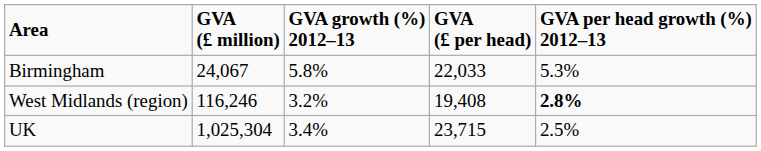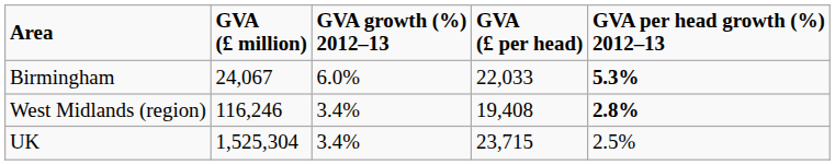 <table class="wikitable">
 <tr>
 <td><strong>Area</strong></td>
 <td><strong>GVA <br>(£ million)</strong></td>
 <td><strong>GVA growth (%) <br>2012–13</strong></td>
 <td><strong>GVA <br>(£ per head)</strong></td>
 <td><strong>GVA per head growth (%)<br>2012–13</strong></td>
 </tr>
 <tr>
 <td>Birmingham</td>
 <td>24,067</td>
-<td>5.8%</td>
+<td>6.0%</td>
 <td>22,033</td>
-<td>5.3%</td>
+<td><strong>5.3%</strong></td>
 </tr>
 <tr>
 <td>West Midlands (region)</td>
 <td>116,246</td>
-<td>3.2%</td>
+<td>3.4%</td>
 <td>19,408</td>
 <td><strong>2.8%</strong></td>
 </tr>
 <tr>
 <td>UK</td>
-<td>1,025,304</td>
+<td>1,525,304</td>
 <td>3.4%</td>
 <td>23,715</td>
 <td>2.5%</td>
 </tr>
 </table>
